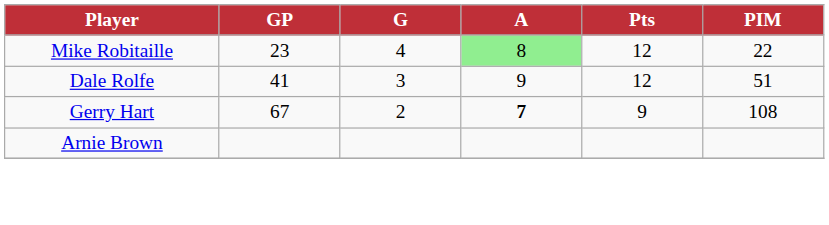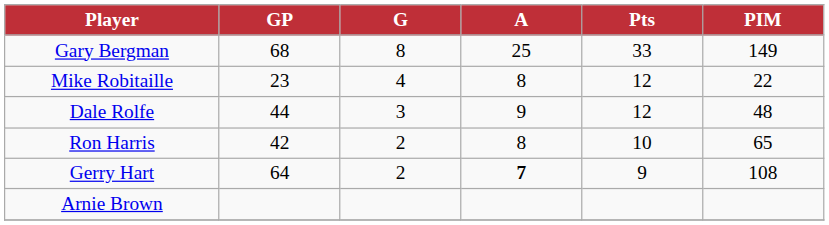 <table class="wikitable sortable">
 <tr>
 <th style="background:#BF2F38;color:#FFFFFF;" width="16%">Player</th>
 <th style="background:#BF2F38;color:#FFFFFF;" width="9%">GP</th>
 <th style="background:#BF2F38;color:#FFFFFF;" width="9%">G</th>
 <th style="background:#BF2F38;color:#FFFFFF;" width="9%">A</th>
 <th style="background:#BF2F38;color:#FFFFFF;" width="9%">Pts</th>
 <th style="background:#BF2F38;color:#FFFFFF;" width="9%">PIM</th>
 </tr>
 <tr align="center">
+<td><a href='#'>Gary Bergman</a></td>
+<td>68</td>
+<td>8</td>
+<td>25</td>
+<td>33</td>
+<td>149</td>
+</tr>
+<tr align="center">
 <td><a href='#'>Mike Robitaille</a></td>
 <td>23</td>
 <td>4</td>
-<td style="background: lightgreen;">8</td>
+<td>8</td>
 <td>12</td>
 <td>22</td>
 </tr>
 <tr align="center">
 <td><a href='#'>Dale Rolfe</a></td>
-<td>41</td>
+<td>44</td>
 <td>3</td>
 <td>9</td>
 <td>12</td>
-<td>51</td>
+<td>48</td>
+</tr>
+<tr align="center">
+<td><a href='#'>Ron Harris</a></td>
+<td>42</td>
+<td>2</td>
+<td>8</td>
+<td>10</td>
+<td>65</td>
 </tr>
 <tr align="center">
 <td><a href='#'>Gerry Hart</a></td>
-<td>67</td>
+<td>64</td>
 <td>2</td>
 <td><strong>7</strong></td>
 <td>9</td>
 <td>108</td>
 </tr>
 <tr align="center">
 <td><a href='#'>Arnie Brown</a></td>
 <td></td>
 <td></td>
 <td></td>
 <td></td>
 <td></td>
 </tr>
 <tr align="center">
 </tr>
 </table>
